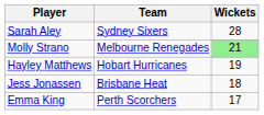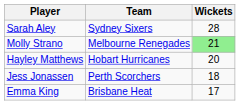 <table class="wikitable" style="text-align: center;">
 <tr>
 <th>Player</th>
 <th>Team</th>
 <th>Wickets</th>
 </tr>
 <tr>
 <td style="text-align:left"><a href='#'>Sarah Aley</a></td>
 <td style="text-align:left"><a href='#'>Sydney Sixers</a></td>
 <td>28</td>
 </tr>
 <tr>
 <td style="text-align:left"><a href='#'>Molly Strano</a></td>
 <td style="text-align:left"><a href='#'>Melbourne Renegades</a></td>
 <td style="background: lightgreen;">21</td>
 </tr>
 <tr>
 <td style="text-align:left"><a href='#'>Hayley Matthews</a></td>
 <td style="text-align:left"><a href='#'>Hobart Hurricanes</a></td>
-<td>19</td>
+<td>20</td>
 </tr>
 <tr>
 <td style="text-align:left"><a href='#'>Jess Jonassen</a></td>
-<td style="text-align:left"><a href='#'>Brisbane Heat</a></td>
+<td style="text-align:left"><a href='#'>Perth Scorchers</a></td>
 <td>18</td>
 </tr>
 <tr>
 <td style="text-align:left"><a href='#'>Emma King</a></td>
-<td style="text-align:left"><a href='#'>Perth Scorchers</a></td>
+<td style="text-align:left"><a href='#'>Brisbane Heat</a></td>
 <td>17</td>
 </tr>
 </table>
